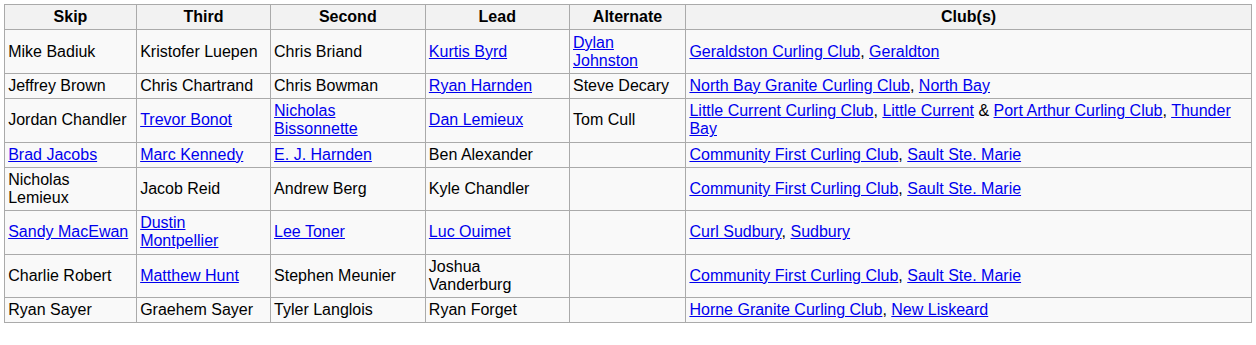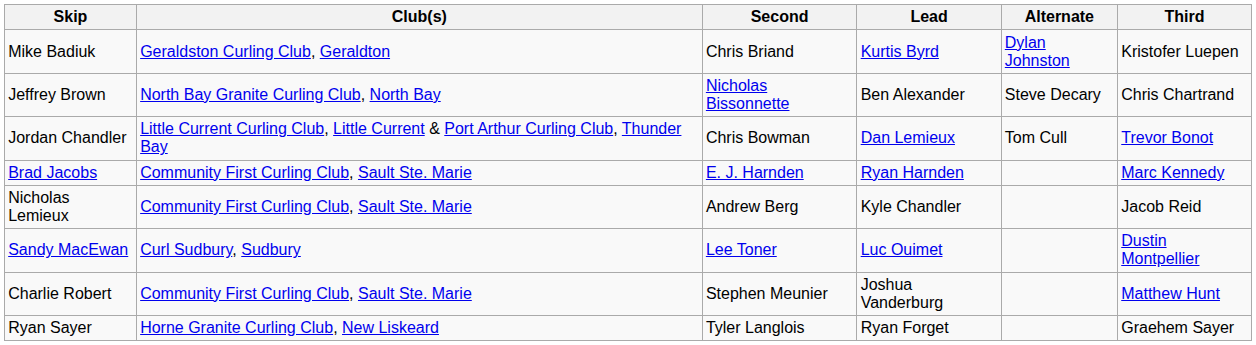 <table class="wikitable">
 <tr>
 <th>Skip</th>
-<th>Third</th>
+<th>Club(s)</th>
 <th>Second</th>
 <th>Lead</th>
 <th>Alternate</th>
-<th>Club(s)</th>
+<th>Third</th>
 </tr>
 <tr>
 <td>Mike Badiuk</td>
-<td>Kristofer Luepen</td>
+<td><a href='#'>Geraldston Curling Club</a>, <a href='#'>Geraldton</a></td>
 <td>Chris Briand</td>
 <td><a href='#'>Kurtis Byrd</a></td>
 <td><a href='#'>Dylan Johnston</a></td>
-<td><a href='#'>Geraldston Curling Club</a>, <a href='#'>Geraldton</a></td>
+<td>Kristofer Luepen</td>
 </tr>
 <tr>
 <td>Jeffrey Brown</td>
+<td><a href='#'>North Bay Granite Curling Club</a>, <a href='#'>North Bay</a></td>
+<td><a href='#'>Nicholas Bissonnette</a></td>
+<td>Ben Alexander</td>
+<td>Steve Decary</td>
 <td>Chris Chartrand</td>
-<td>Chris Bowman</td>
-<td><a href='#'>Ryan Harnden</a></td>
-<td>Steve Decary</td>
-<td><a href='#'>North Bay Granite Curling Club</a>, <a href='#'>North Bay</a></td>
 </tr>
 <tr>
 <td>Jordan Chandler</td>
-<td><a href='#'>Trevor Bonot</a></td>
-<td><a href='#'>Nicholas Bissonnette</a></td>
+<td><a href='#'>Little Current Curling Club</a>, <a href='#'>Little Current</a> & <a href='#'>Port Arthur Curling Club</a>, <a href='#'>Thunder Bay</a></td>
+<td>Chris Bowman</td>
 <td><a href='#'>Dan Lemieux</a></td>
 <td>Tom Cull</td>
-<td><a href='#'>Little Current Curling Club</a>, <a href='#'>Little Current</a> & <a href='#'>Port Arthur Curling Club</a>, <a href='#'>Thunder Bay</a></td>
+<td><a href='#'>Trevor Bonot</a></td>
 </tr>
 <tr>
 <td><a href='#'>Brad Jacobs</a></td>
+<td><a href='#'>Community First Curling Club</a>, <a href='#'>Sault Ste. Marie</a></td>
+<td><a href='#'>E. J. Harnden</a></td>
+<td><a href='#'>Ryan Harnden</a></td>
+<td></td>
 <td><a href='#'>Marc Kennedy</a></td>
-<td><a href='#'>E. J. Harnden</a></td>
-<td>Ben Alexander</td>
-<td></td>
-<td><a href='#'>Community First Curling Club</a>, <a href='#'>Sault Ste. Marie</a></td>
 </tr>
 <tr>
 <td>Nicholas Lemieux</td>
-<td>Jacob Reid</td>
+<td><a href='#'>Community First Curling Club</a>, <a href='#'>Sault Ste. Marie</a></td>
 <td>Andrew Berg</td>
 <td>Kyle Chandler</td>
 <td></td>
-<td><a href='#'>Community First Curling Club</a>, <a href='#'>Sault Ste. Marie</a></td>
+<td>Jacob Reid</td>
 </tr>
 <tr>
 <td><a href='#'>Sandy MacEwan</a></td>
-<td><a href='#'>Dustin Montpellier</a></td>
+<td><a href='#'>Curl Sudbury</a>, <a href='#'>Sudbury</a></td>
 <td><a href='#'>Lee Toner</a></td>
 <td><a href='#'>Luc Ouimet</a></td>
 <td></td>
-<td><a href='#'>Curl Sudbury</a>, <a href='#'>Sudbury</a></td>
+<td><a href='#'>Dustin Montpellier</a></td>
 </tr>
 <tr>
 <td>Charlie Robert</td>
-<td><a href='#'>Matthew Hunt</a></td>
+<td><a href='#'>Community First Curling Club</a>, <a href='#'>Sault Ste. Marie</a></td>
 <td>Stephen Meunier</td>
 <td>Joshua Vanderburg</td>
 <td></td>
-<td><a href='#'>Community First Curling Club</a>, <a href='#'>Sault Ste. Marie</a></td>
+<td><a href='#'>Matthew Hunt</a></td>
 </tr>
 <tr>
 <td>Ryan Sayer</td>
-<td>Graehem Sayer</td>
+<td><a href='#'>Horne Granite Curling Club</a>, <a href='#'>New Liskeard</a></td>
 <td>Tyler Langlois</td>
 <td>Ryan Forget</td>
 <td></td>
-<td><a href='#'>Horne Granite Curling Club</a>, <a href='#'>New Liskeard</a></td>
+<td>Graehem Sayer</td>
 </tr>
 </table>
